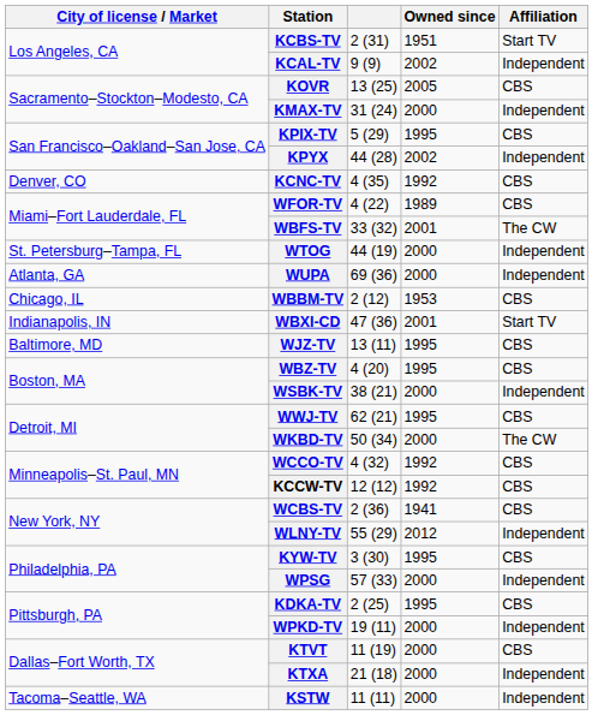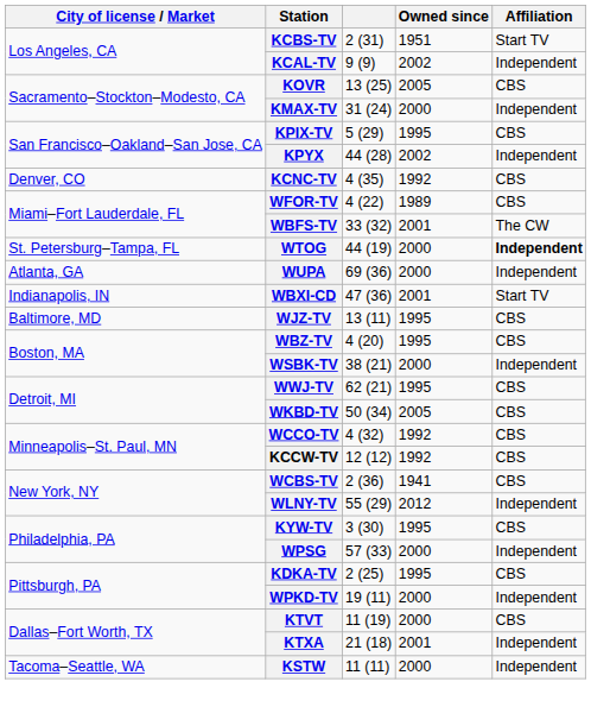 <table class="wikitable sortable">
 <tr>
 <th scope="col"><a href='#'>City of license</a> / <a href='#'>Market</a></th>
 <th scope="col">Station</th>
 <th scope="col"></th>
 <th scope="col">Owned since</th>
 <th scope="col">Affiliation</th>
 </tr>
 <tr>
 <td rowspan="2"><a href='#'>Los Angeles, CA</a></td>
 <th><a href='#'>KCBS-TV</a></th>
 <td>2 (31)</td>
 <td>1951</td>
 <td>Start TV</td>
 </tr>
 <tr>
 <th><a href='#'>KCAL-TV</a></th>
 <td>9 (9)</td>
 <td>2002</td>
 <td>Independent</td>
 </tr>
 <tr>
 <td rowspan="2"><a href='#'>Sacramento</a>–<a href='#'>Stockton</a>–<a href='#'>Modesto, CA</a></td>
 <th><a href='#'>KOVR</a></th>
 <td>13 (25)</td>
 <td>2005</td>
 <td>CBS</td>
 </tr>
 <tr>
 <th><a href='#'>KMAX-TV</a></th>
 <td>31 (24)</td>
 <td>2000</td>
 <td>Independent</td>
 </tr>
 <tr>
 <td rowspan="2"><a href='#'>San Francisco</a>–<a href='#'>Oakland</a>–<a href='#'>San Jose, CA</a></td>
 <th><a href='#'>KPIX-TV</a></th>
 <td>5 (29)</td>
 <td>1995</td>
 <td>CBS</td>
 </tr>
 <tr>
 <th><a href='#'>KPYX</a></th>
 <td>44 (28)</td>
 <td>2002</td>
 <td>Independent</td>
 </tr>
 <tr>
 <td><a href='#'>Denver, CO</a></td>
 <th><a href='#'>KCNC-TV</a></th>
 <td>4 (35)</td>
 <td>1992</td>
 <td>CBS</td>
 </tr>
 <tr>
 <td rowspan="2"><a href='#'>Miami</a>–<a href='#'>Fort Lauderdale, FL</a></td>
 <th><a href='#'>WFOR-TV</a></th>
 <td>4 (22)</td>
 <td>1989</td>
 <td>CBS</td>
 </tr>
 <tr>
 <th><a href='#'>WBFS-TV</a></th>
 <td>33 (32)</td>
 <td>2001</td>
 <td>The CW</td>
 </tr>
 <tr>
 <td><a href='#'>St. Petersburg</a>–<a href='#'>Tampa, FL</a></td>
 <th><a href='#'>WTOG</a></th>
 <td>44 (19)</td>
 <td>2000</td>
-<td>Independent</td>
+<td><strong>Independent</strong></td>
 </tr>
 <tr>
 <td><a href='#'>Atlanta, GA</a></td>
 <th><a href='#'>WUPA</a></th>
 <td>69 (36)</td>
 <td>2000</td>
 <td>Independent</td>
-</tr>
-<tr>
-<td><a href='#'>Chicago, IL</a></td>
-<th><a href='#'>WBBM-TV</a></th>
-<td>2 (12)</td>
-<td>1953</td>
-<td>CBS</td>
 </tr>
 <tr>
 <td><a href='#'>Indianapolis, IN</a></td>
 <th><a href='#'>WBXI-CD</a></th>
 <td>47 (36)</td>
 <td>2001</td>
 <td>Start TV</td>
 </tr>
 <tr>
 <td><a href='#'>Baltimore, MD</a></td>
 <th><a href='#'>WJZ-TV</a></th>
 <td>13 (11)</td>
 <td>1995</td>
 <td>CBS</td>
 </tr>
 <tr>
 <td rowspan="2"><a href='#'>Boston, MA</a></td>
 <th><a href='#'>WBZ-TV</a></th>
 <td>4 (20)</td>
 <td>1995</td>
 <td>CBS</td>
 </tr>
 <tr>
 <th><a href='#'>WSBK-TV</a></th>
 <td>38 (21)</td>
 <td>2000</td>
 <td>Independent</td>
 </tr>
 <tr>
 <td rowspan="2"><a href='#'>Detroit, MI</a></td>
 <th><a href='#'>WWJ-TV</a></th>
 <td>62 (21)</td>
 <td>1995</td>
 <td>CBS</td>
 </tr>
 <tr>
 <th><a href='#'>WKBD-TV</a></th>
 <td>50 (34)</td>
-<td>2000</td>
-<td>The CW</td>
+<td>2005</td>
+<td>CBS</td>
 </tr>
 <tr>
 <td rowspan="2"><a href='#'>Minneapolis</a>–<a href='#'>St. Paul, MN</a></td>
 <th><a href='#'>WCCO-TV</a></th>
 <td>4 (32)</td>
 <td>1992</td>
 <td>CBS</td>
 </tr>
 <tr>
 <th>KCCW-TV</th>
 <td>12 (12)</td>
 <td>1992</td>
 <td>CBS</td>
 </tr>
 <tr>
 <td rowspan="2"><a href='#'>New York, NY</a></td>
 <th><a href='#'>WCBS-TV</a></th>
 <td>2 (36)</td>
 <td>1941</td>
 <td>CBS</td>
 </tr>
 <tr>
 <th><a href='#'>WLNY-TV</a></th>
 <td>55 (29)</td>
 <td>2012</td>
 <td>Independent</td>
 </tr>
 <tr>
 <td rowspan="2"><a href='#'>Philadelphia, PA</a></td>
 <th><a href='#'>KYW-TV</a></th>
 <td>3 (30)</td>
 <td>1995</td>
 <td>CBS</td>
 </tr>
 <tr>
 <th><a href='#'>WPSG</a></th>
 <td>57 (33)</td>
 <td>2000</td>
 <td>Independent</td>
 </tr>
 <tr>
 <td rowspan="2"><a href='#'>Pittsburgh, PA</a></td>
 <th><a href='#'>KDKA-TV</a></th>
 <td>2 (25)</td>
 <td>1995</td>
 <td>CBS</td>
 </tr>
 <tr>
 <th><a href='#'>WPKD-TV</a></th>
 <td>19 (11)</td>
 <td>2000</td>
 <td>Independent</td>
 </tr>
 <tr>
 <td rowspan="2"><a href='#'>Dallas</a>–<a href='#'>Fort Worth, TX</a></td>
 <th><a href='#'>KTVT</a></th>
 <td>11 (19)</td>
 <td>2000</td>
 <td>CBS</td>
 </tr>
 <tr>
 <th><a href='#'>KTXA</a></th>
 <td>21 (18)</td>
-<td>2000</td>
+<td>2001</td>
 <td>Independent</td>
 </tr>
 <tr>
 <td><a href='#'>Tacoma</a>–<a href='#'>Seattle, WA</a></td>
 <th><a href='#'>KSTW</a></th>
 <td>11 (11)</td>
 <td>2000</td>
 <td>Independent</td>
 </tr>
 </table>
